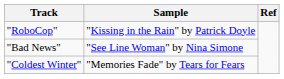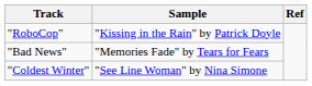 <table class="wikitable">
 <tr>
 <th>Track</th>
 <th>Sample</th>
 <th>Ref</th>
 </tr>
 <tr>
 <td>"<a href='#'>RoboCop</a>"</td>
 <td>"<a href='#'>Kissing in the Rain</a>" by <a href='#'>Patrick Doyle</a></td>
 <td rowspan="3"></td>
 </tr>
 <tr>
 <td>"Bad News"</td>
-<td>"<a href='#'>See Line Woman</a>" by <a href='#'>Nina Simone</a></td>
+<td>"Memories Fade" by <a href='#'>Tears for Fears</a></td>
 </tr>
 <tr>
 <td>"<a href='#'>Coldest Winter</a>"</td>
-<td>"Memories Fade" by <a href='#'>Tears for Fears</a></td>
+<td>"<a href='#'>See Line Woman</a>" by <a href='#'>Nina Simone</a></td>
 </tr>
 </table>
